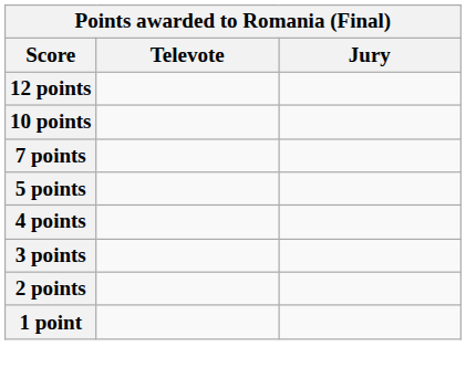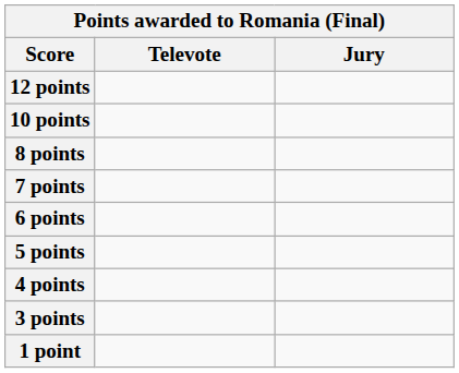 <table class="wikitable collapsible">
 <tr>
 <th colspan="3">Points awarded to Romania (Final)</th>
 </tr>
 <tr>
 <th scope="col" width="20%">Score</th>
 <th scope="col" width="40%">Televote</th>
 <th scope="col" width="40%">Jury</th>
 </tr>
 <tr>
 <th scope="row">12 points</th>
 <td {{Unbulleted list></td>
 <td {{Unbulleted list></td>
 </tr>
 <tr>
 <th scope="row">10 points</th>
 <td></td>
 <td></td>
 </tr>
 <tr>
+<th scope="row">8 points</th>
+<td></td>
+<td></td>
+</tr>
+<tr>
 <th scope="row">7 points</th>
 <td></td>
 <td></td>
+</tr>
+<tr>
+<th scope="row">6 points</th>
+<td {{Unbulleted list></td>
+<td {{Unbulleted list></td>
 </tr>
 <tr>
 <th scope="row">5 points</th>
 <td></td>
 <td></td>
 </tr>
 <tr>
 <th scope="row">4 points</th>
 <td></td>
 <td></td>
 </tr>
 <tr>
 <th scope="row">3 points</th>
 <td></td>
 <td></td>
 </tr>
 <tr>
-<th scope="row">2 points</th>
-<td></td>
-<td></td>
-</tr>
-<tr>
 <th scope="row">1 point</th>
 <td></td>
 <td></td>
 </tr>
 </table>
